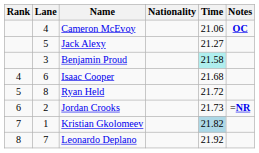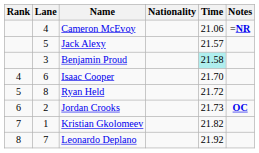 <table class="wikitable sortable" style="text-align:center">
 <tr>
 <th>Rank</th>
 <th>Lane</th>
 <th>Name</th>
 <th>Nationality</th>
 <th>Time</th>
 <th>Notes</th>
 </tr>
 <tr>
 <td></td>
 <td>4</td>
 <td align=left><a href='#'>Cameron McEvoy</a></td>
 <td align=left></td>
 <td>21.06</td>
-<td><strong><a href='#'>OC</a></strong></td>
+<td>=<strong><a href='#'>NR</a></strong></td>
 </tr>
 <tr>
 <td></td>
 <td>5</td>
 <td align=left><a href='#'>Jack Alexy</a></td>
 <td align=left></td>
-<td>21.27</td>
+<td>21.57</td>
 <td></td>
 </tr>
 <tr>
 <td></td>
 <td>3</td>
 <td align=left><a href='#'>Benjamin Proud</a></td>
 <td align=left></td>
 <td style="background: paleturquoise;">21.58</td>
 <td></td>
 </tr>
 <tr>
 <td>4</td>
 <td>6</td>
 <td align=left><a href='#'>Isaac Cooper</a></td>
 <td align=left></td>
-<td>21.68</td>
+<td>21.70</td>
 <td></td>
 </tr>
 <tr>
 <td>5</td>
 <td>8</td>
 <td align=left><a href='#'>Ryan Held</a></td>
 <td align=left></td>
 <td>21.72</td>
 <td></td>
 </tr>
 <tr>
 <td>6</td>
 <td>2</td>
 <td align=left><a href='#'>Jordan Crooks</a></td>
 <td align=left></td>
 <td>21.73</td>
-<td>=<strong><a href='#'>NR</a></strong></td>
+<td><strong><a href='#'>OC</a></strong></td>
 </tr>
 <tr>
 <td>7</td>
 <td>1</td>
 <td align=left><a href='#'>Kristian Gkolomeev</a></td>
 <td align=left></td>
-<td style="background: lightblue;">21.82</td>
+<td>21.82</td>
 <td></td>
 </tr>
 <tr>
 <td>8</td>
 <td>7</td>
 <td align=left><a href='#'>Leonardo Deplano</a></td>
 <td align=left></td>
 <td>21.92</td>
 <td></td>
 </tr>
 </table>
